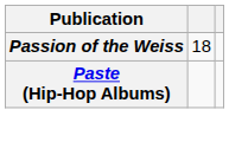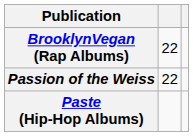 <table class="wikitable sortable plainrowheaders">
 <tr>
 <th scope="col">Publication</th>
 <th scope="col"></th>
 <th scope="col"></th>
 </tr>
 <tr>
+<th scope="row"><em><a href='#'>BrooklynVegan</a></em><br>(Rap Albums)</th>
+<td>22</td>
+<td></td>
+</tr>
+<tr>
 <th scope="row"><em>Passion of the Weiss</em></th>
-<td>18</td>
+<td>22</td>
 <td></td>
 </tr>
 <tr>
 <th scope="row"><em><a href='#'>Paste</a></em><br>(Hip-Hop Albums)</th>
 <td></td>
 <td></td>
 </tr>
 </table>
